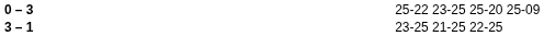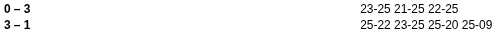 <table width=100% cellspacing=1>
 <tr>
 <th width=20%></th>
 <th width=12%></th>
 <th width=20%></th>
 <th width=33%></th>
 <td></td>
 </tr>
 <tr style=font-size:90%>
 <td align=right></td>
 <td align=center><strong>0 – 3</strong></td>
 <td><strong></strong></td>
-<td>25-22 23-25 25-20 25-09</td>
+<td>23-25 21-25 22-25</td>
 <td></td>
 </tr>
 <tr style=font-size:90%>
 <td align=right><strong></strong></td>
 <td align=center><strong>3 – 1</strong></td>
 <td></td>
-<td>23-25 21-25 22-25</td>
+<td>25-22 23-25 25-20 25-09</td>
 </tr>
 </table>
